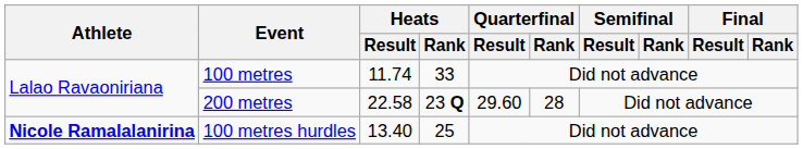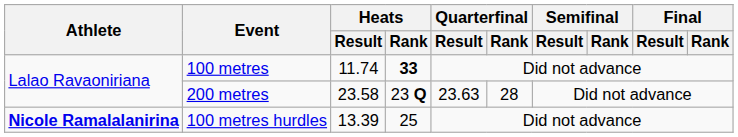 <table class="wikitable" style="font-size:90%">
 <tr>
 <th rowspan="2">Athlete</th>
 <th rowspan="2">Event</th>
 <th colspan="2">Heats</th>
 <th colspan="2">Quarterfinal</th>
 <th colspan="2">Semifinal</th>
 <th colspan="2">Final</th>
 </tr>
 <tr style="font-size:95%">
 <th>Result</th>
 <th>Rank</th>
 <th>Result</th>
 <th>Rank</th>
 <th>Result</th>
 <th>Rank</th>
 <th>Result</th>
 <th>Rank</th>
 </tr>
 <tr align=center>
 <td align=left rowspan=2><a href='#'>Lalao Ravaoniriana</a></td>
 <td align=left><a href='#'>100 metres</a></td>
 <td>11.74</td>
-<td>33</td>
+<td><strong>33</strong></td>
 <td colspan=6>Did not advance</td>
 </tr>
 <tr align=center>
 <td align=left><a href='#'>200 metres</a></td>
-<td>22.58</td>
+<td>23.58</td>
 <td>23 <strong>Q</strong></td>
-<td>29.60</td>
+<td>23.63</td>
 <td>28</td>
 <td colspan=4>Did not advance</td>
 </tr>
 <tr align=center>
 <td align=left><strong><a href='#'>Nicole Ramalalanirina</a></strong></td>
 <td align=left><a href='#'>100 metres hurdles</a></td>
-<td>13.40</td>
+<td>13.39</td>
 <td>25</td>
 <td colspan=6>Did not advance</td>
 </tr>
 </table>
